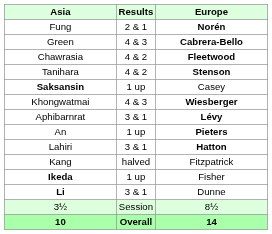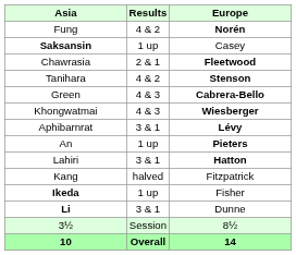 <table border="1" cellpadding="3" style="border-collapse:collapse; text-align:center;">
 <tr style="background:#ddffdd;">
 <th width=180>Asia</th>
 <th>Results</th>
 <th width=180>Europe</th>
 </tr>
 <tr>
 <td>Fung</td>
-<td>2 & 1</td>
+<td>4 & 2</td>
 <td><strong>Norén</strong></td>
 </tr>
 <tr>
-<td>Green</td>
-<td>4 & 3</td>
-<td><strong>Cabrera-Bello</strong></td>
+<td><strong>Saksansin</strong></td>
+<td>1 up</td>
+<td>Casey</td>
 </tr>
 <tr>
 <td>Chawrasia</td>
-<td>4 & 2</td>
+<td>2 & 1</td>
 <td><strong>Fleetwood</strong></td>
 </tr>
 <tr>
 <td>Tanihara</td>
 <td>4 & 2</td>
 <td><strong>Stenson</strong></td>
 </tr>
 <tr>
-<td><strong>Saksansin</strong></td>
-<td>1 up</td>
-<td>Casey</td>
+<td>Green</td>
+<td>4 & 3</td>
+<td><strong>Cabrera-Bello</strong></td>
 </tr>
 <tr>
 <td>Khongwatmai</td>
 <td>4 & 3</td>
 <td><strong>Wiesberger</strong></td>
 </tr>
 <tr>
 <td>Aphibarnrat</td>
 <td>3 & 1</td>
 <td><strong>Lévy</strong></td>
 </tr>
 <tr>
 <td>An</td>
 <td>1 up</td>
 <td><strong>Pieters</strong></td>
 </tr>
 <tr>
 <td>Lahiri</td>
 <td>3 & 1</td>
 <td><strong>Hatton</strong></td>
 </tr>
 <tr>
 <td>Kang</td>
 <td>halved</td>
 <td>Fitzpatrick</td>
 </tr>
 <tr>
 <td><strong>Ikeda</strong></td>
 <td>1 up</td>
 <td>Fisher</td>
 </tr>
 <tr>
 <td><strong>Li</strong></td>
 <td>3 & 1</td>
 <td>Dunne</td>
 </tr>
 <tr style="background:#ddffdd;">
 <td>3½</td>
 <td>Session</td>
 <td>8½</td>
 </tr>
 <tr style="background:#aaffaa;">
 <th>10</th>
 <th>Overall</th>
 <th>14</th>
 </tr>
 </table>
